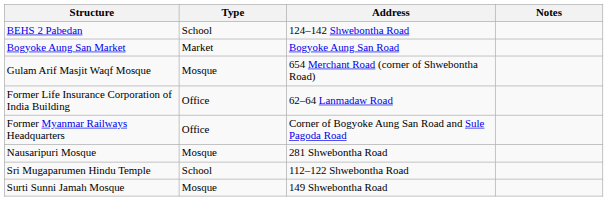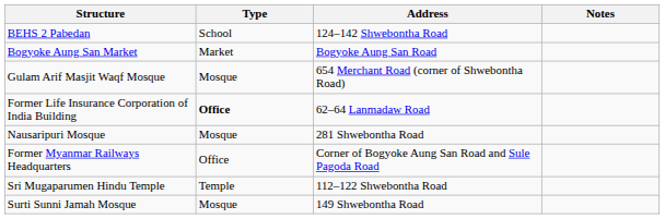 <table class="wikitable" border="1">
 <tr>
 <th width="250">Structure</th>
 <th width="150">Type</th>
 <th width="300">Address</th>
 <th width="150">Notes</th>
 </tr>
 <tr>
 <td><a href='#'>BEHS 2 Pabedan</a></td>
 <td>School</td>
 <td>124–142 <a href='#'>Shwebontha Road</a></td>
 <td></td>
 </tr>
 <tr>
 <td><a href='#'>Bogyoke Aung San Market</a></td>
 <td>Market</td>
 <td><a href='#'>Bogyoke Aung San Road</a></td>
 <td></td>
 </tr>
 <tr>
 <td>Gulam Arif Masjit Waqf Mosque</td>
 <td>Mosque</td>
 <td>654 <a href='#'>Merchant Road</a> (corner of  Shwebontha Road)</td>
 <td></td>
 </tr>
 <tr>
 <td>Former Life Insurance Corporation of India Building</td>
-<td>Office</td>
+<td><strong>Office</strong></td>
 <td>62–64 <a href='#'>Lanmadaw Road</a></td>
+<td></td>
+</tr>
+<tr>
+<td>Nausaripuri Mosque</td>
+<td>Mosque</td>
+<td>281 Shwebontha Road</td>
 <td></td>
 </tr>
 <tr>
 <td>Former <a href='#'>Myanmar Railways</a> Headquarters</td>
 <td>Office</td>
 <td>Corner of Bogyoke Aung San Road and <a href='#'>Sule Pagoda Road</a></td>
 <td></td>
 </tr>
 <tr>
-<td>Nausaripuri Mosque</td>
-<td>Mosque</td>
-<td>281 Shwebontha Road</td>
-<td></td>
-</tr>
-<tr>
 <td>Sri Mugaparumen Hindu Temple</td>
-<td>School</td>
+<td>Temple</td>
 <td>112–122 Shwebontha Road</td>
 <td></td>
 </tr>
 <tr>
 <td>Surti Sunni Jamah Mosque</td>
 <td>Mosque</td>
 <td>149 Shwebontha Road</td>
 <td></td>
 </tr>
 </table>
